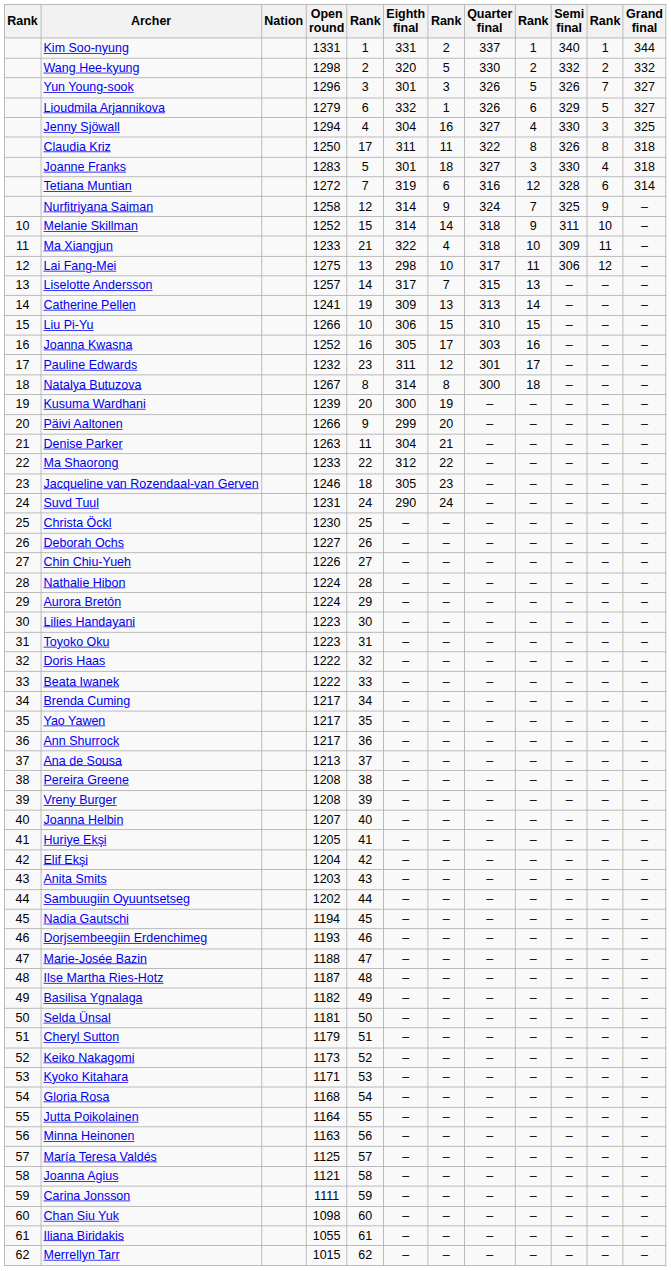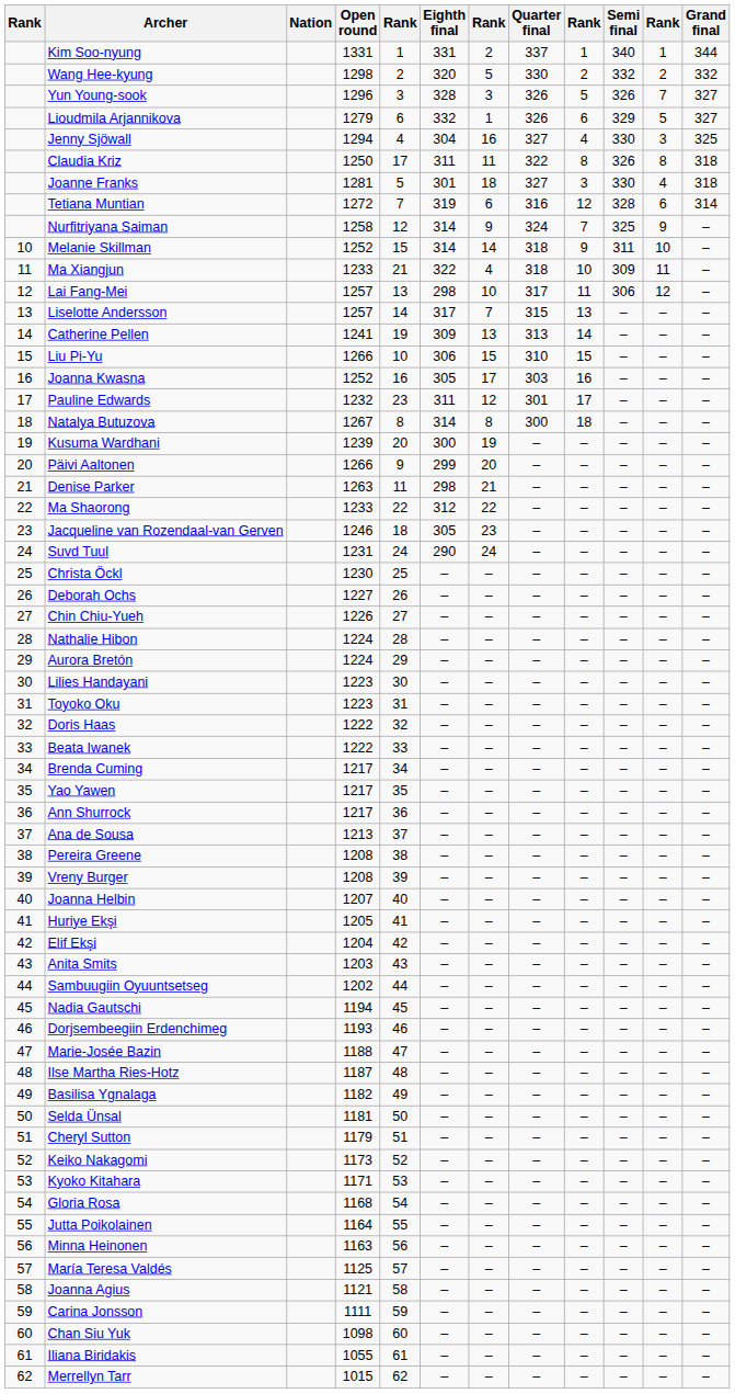 <table class="wikitable sortable" style="text-align:center;">
 <tr>
 <th>Rank</th>
 <th>Archer</th>
 <th>Nation</th>
 <th>Open <br>round</th>
 <th>Rank</th>
 <th>Eighth<br>final</th>
 <th>Rank</th>
 <th>Quarter <br>final</th>
 <th>Rank</th>
 <th>Semi <br>final</th>
 <th>Rank</th>
 <th>Grand<br>final</th>
 </tr>
 <tr>
 <td></td>
 <td align=left><a href='#'>Kim Soo-nyung</a></td>
 <td align=left></td>
 <td>1331</td>
 <td>1</td>
 <td>331</td>
 <td>2</td>
 <td>337</td>
 <td>1</td>
 <td>340</td>
 <td>1</td>
 <td>344</td>
 </tr>
 <tr>
 <td></td>
 <td align=left><a href='#'>Wang Hee-kyung</a></td>
 <td align=left></td>
 <td>1298</td>
 <td>2</td>
 <td>320</td>
 <td>5</td>
 <td>330</td>
 <td>2</td>
 <td>332</td>
 <td>2</td>
 <td>332</td>
 </tr>
 <tr>
 <td></td>
 <td align=left><a href='#'>Yun Young-sook</a></td>
 <td align=left></td>
 <td>1296</td>
 <td>3</td>
-<td>301</td>
+<td>328</td>
 <td>3</td>
 <td>326</td>
 <td>5</td>
 <td>326</td>
 <td>7</td>
 <td>327</td>
 </tr>
 <tr>
 <td></td>
 <td align=left><a href='#'>Lioudmila Arjannikova</a></td>
 <td align=left></td>
 <td>1279</td>
 <td>6</td>
 <td>332</td>
 <td>1</td>
 <td>326</td>
 <td>6</td>
 <td>329</td>
 <td>5</td>
 <td>327</td>
 </tr>
 <tr>
 <td></td>
 <td align=left><a href='#'>Jenny Sjöwall</a></td>
 <td align=left></td>
 <td>1294</td>
 <td>4</td>
 <td>304</td>
 <td>16</td>
 <td>327</td>
 <td>4</td>
 <td>330</td>
 <td>3</td>
 <td>325</td>
 </tr>
 <tr>
 <td></td>
 <td align=left><a href='#'>Claudia Kriz</a></td>
 <td align=left></td>
 <td>1250</td>
 <td>17</td>
 <td>311</td>
 <td>11</td>
 <td>322</td>
 <td>8</td>
 <td>326</td>
 <td>8</td>
 <td>318</td>
 </tr>
 <tr>
 <td></td>
 <td align=left><a href='#'>Joanne Franks</a></td>
 <td align=left></td>
-<td>1283</td>
+<td>1281</td>
 <td>5</td>
 <td>301</td>
 <td>18</td>
 <td>327</td>
 <td>3</td>
 <td>330</td>
 <td>4</td>
 <td>318</td>
 </tr>
 <tr>
 <td></td>
 <td align=left><a href='#'>Tetiana Muntian</a></td>
 <td align=left></td>
 <td>1272</td>
 <td>7</td>
 <td>319</td>
 <td>6</td>
 <td>316</td>
 <td>12</td>
 <td>328</td>
 <td>6</td>
 <td>314</td>
 </tr>
 <tr>
 <td></td>
 <td align=left><a href='#'>Nurfitriyana Saiman</a></td>
 <td align=left></td>
 <td>1258</td>
 <td>12</td>
 <td>314</td>
 <td>9</td>
 <td>324</td>
 <td>7</td>
 <td>325</td>
 <td>9</td>
 <td>–</td>
 </tr>
 <tr>
 <td>10</td>
 <td align=left><a href='#'>Melanie Skillman</a></td>
 <td align=left></td>
 <td>1252</td>
 <td>15</td>
 <td>314</td>
 <td>14</td>
 <td>318</td>
 <td>9</td>
 <td>311</td>
 <td>10</td>
 <td>–</td>
 </tr>
 <tr>
 <td>11</td>
 <td align=left><a href='#'>Ma Xiangjun</a></td>
 <td align=left></td>
 <td>1233</td>
 <td>21</td>
 <td>322</td>
 <td>4</td>
 <td>318</td>
 <td>10</td>
 <td>309</td>
 <td>11</td>
 <td>–</td>
 </tr>
 <tr>
 <td>12</td>
 <td align=left><a href='#'>Lai Fang-Mei</a></td>
 <td align=left></td>
-<td>1275</td>
+<td>1257</td>
 <td>13</td>
 <td>298</td>
 <td>10</td>
 <td>317</td>
 <td>11</td>
 <td>306</td>
 <td>12</td>
 <td>–</td>
 </tr>
 <tr>
 <td>13</td>
 <td align=left><a href='#'>Liselotte Andersson</a></td>
 <td align=left></td>
 <td>1257</td>
 <td>14</td>
 <td>317</td>
 <td>7</td>
 <td>315</td>
 <td>13</td>
 <td>–</td>
 <td>–</td>
 <td>–</td>
 </tr>
 <tr>
 <td>14</td>
 <td align=left><a href='#'>Catherine Pellen</a></td>
 <td align=left></td>
 <td>1241</td>
 <td>19</td>
 <td>309</td>
 <td>13</td>
 <td>313</td>
 <td>14</td>
 <td>–</td>
 <td>–</td>
 <td>–</td>
 </tr>
 <tr>
 <td>15</td>
 <td align=left><a href='#'>Liu Pi-Yu</a></td>
 <td align=left></td>
 <td>1266</td>
 <td>10</td>
 <td>306</td>
 <td>15</td>
 <td>310</td>
 <td>15</td>
 <td>–</td>
 <td>–</td>
 <td>–</td>
 </tr>
 <tr>
 <td>16</td>
 <td align=left><a href='#'>Joanna Kwasna</a></td>
 <td align=left></td>
 <td>1252</td>
 <td>16</td>
 <td>305</td>
 <td>17</td>
 <td>303</td>
 <td>16</td>
 <td>–</td>
 <td>–</td>
 <td>–</td>
 </tr>
 <tr>
 <td>17</td>
 <td align=left><a href='#'>Pauline Edwards</a></td>
 <td align=left></td>
 <td>1232</td>
 <td>23</td>
 <td>311</td>
 <td>12</td>
 <td>301</td>
 <td>17</td>
 <td>–</td>
 <td>–</td>
 <td>–</td>
 </tr>
 <tr>
 <td>18</td>
 <td align=left><a href='#'>Natalya Butuzova</a></td>
 <td align=left></td>
 <td>1267</td>
 <td>8</td>
 <td>314</td>
 <td>8</td>
 <td>300</td>
 <td>18</td>
 <td>–</td>
 <td>–</td>
 <td>–</td>
 </tr>
 <tr>
 <td>19</td>
 <td align=left><a href='#'>Kusuma Wardhani</a></td>
 <td align=left></td>
 <td>1239</td>
 <td>20</td>
 <td>300</td>
 <td>19</td>
 <td>–</td>
 <td>–</td>
 <td>–</td>
 <td>–</td>
 <td>–</td>
 </tr>
 <tr>
 <td>20</td>
 <td align=left><a href='#'>Päivi Aaltonen</a></td>
 <td align=left></td>
 <td>1266</td>
 <td>9</td>
 <td>299</td>
 <td>20</td>
 <td>–</td>
 <td>–</td>
 <td>–</td>
 <td>–</td>
 <td>–</td>
 </tr>
 <tr>
 <td>21</td>
 <td align=left><a href='#'>Denise Parker</a></td>
 <td align=left></td>
 <td>1263</td>
 <td>11</td>
-<td>304</td>
+<td>298</td>
 <td>21</td>
 <td>–</td>
 <td>–</td>
 <td>–</td>
 <td>–</td>
 <td>–</td>
 </tr>
 <tr>
 <td>22</td>
 <td align=left><a href='#'>Ma Shaorong</a></td>
 <td align=left></td>
 <td>1233</td>
 <td>22</td>
 <td>312</td>
 <td>22</td>
 <td>–</td>
 <td>–</td>
 <td>–</td>
 <td>–</td>
 <td>–</td>
 </tr>
 <tr>
 <td>23</td>
 <td align=left><a href='#'>Jacqueline van Rozendaal-van Gerven</a></td>
 <td align=left></td>
 <td>1246</td>
 <td>18</td>
 <td>305</td>
 <td>23</td>
 <td>–</td>
 <td>–</td>
 <td>–</td>
 <td>–</td>
 <td>–</td>
 </tr>
 <tr>
 <td>24</td>
 <td align=left><a href='#'>Suvd Tuul</a></td>
 <td align=left></td>
 <td>1231</td>
 <td>24</td>
 <td>290</td>
 <td>24</td>
 <td>–</td>
 <td>–</td>
 <td>–</td>
 <td>–</td>
 <td>–</td>
 </tr>
 <tr>
 <td>25</td>
 <td align=left><a href='#'>Christa Öckl</a></td>
 <td align=left></td>
 <td>1230</td>
 <td>25</td>
 <td>–</td>
 <td>–</td>
 <td>–</td>
 <td>–</td>
 <td>–</td>
 <td>–</td>
 <td>–</td>
 </tr>
 <tr>
 <td>26</td>
 <td align=left><a href='#'>Deborah Ochs</a></td>
 <td align=left></td>
 <td>1227</td>
 <td>26</td>
 <td>–</td>
 <td>–</td>
 <td>–</td>
 <td>–</td>
 <td>–</td>
 <td>–</td>
 <td>–</td>
 </tr>
 <tr>
 <td>27</td>
 <td align=left><a href='#'>Chin Chiu-Yueh</a></td>
 <td align=left></td>
 <td>1226</td>
 <td>27</td>
 <td>–</td>
 <td>–</td>
 <td>–</td>
 <td>–</td>
 <td>–</td>
 <td>–</td>
 <td>–</td>
 </tr>
 <tr>
 <td>28</td>
 <td align=left><a href='#'>Nathalie Hibon</a></td>
 <td align=left></td>
 <td>1224</td>
 <td>28</td>
 <td>–</td>
 <td>–</td>
 <td>–</td>
 <td>–</td>
 <td>–</td>
 <td>–</td>
 <td>–</td>
 </tr>
 <tr>
 <td>29</td>
 <td align=left><a href='#'>Aurora Bretón</a></td>
 <td align=left></td>
 <td>1224</td>
 <td>29</td>
 <td>–</td>
 <td>–</td>
 <td>–</td>
 <td>–</td>
 <td>–</td>
 <td>–</td>
 <td>–</td>
 </tr>
 <tr>
 <td>30</td>
 <td align=left><a href='#'>Lilies Handayani</a></td>
 <td align=left></td>
 <td>1223</td>
 <td>30</td>
 <td>–</td>
 <td>–</td>
 <td>–</td>
 <td>–</td>
 <td>–</td>
 <td>–</td>
 <td>–</td>
 </tr>
 <tr>
 <td>31</td>
 <td align=left><a href='#'>Toyoko Oku</a></td>
 <td align=left></td>
 <td>1223</td>
 <td>31</td>
 <td>–</td>
 <td>–</td>
 <td>–</td>
 <td>–</td>
 <td>–</td>
 <td>–</td>
 <td>–</td>
 </tr>
 <tr>
 <td>32</td>
 <td align=left><a href='#'>Doris Haas</a></td>
 <td align=left></td>
 <td>1222</td>
 <td>32</td>
 <td>–</td>
 <td>–</td>
 <td>–</td>
 <td>–</td>
 <td>–</td>
 <td>–</td>
 <td>–</td>
 </tr>
 <tr>
 <td>33</td>
 <td align=left><a href='#'>Beata Iwanek</a></td>
 <td align=left></td>
 <td>1222</td>
 <td>33</td>
 <td>–</td>
 <td>–</td>
 <td>–</td>
 <td>–</td>
 <td>–</td>
 <td>–</td>
 <td>–</td>
 </tr>
 <tr>
 <td>34</td>
 <td align=left><a href='#'>Brenda Cuming</a></td>
 <td align=left></td>
 <td>1217</td>
 <td>34</td>
 <td>–</td>
 <td>–</td>
 <td>–</td>
 <td>–</td>
 <td>–</td>
 <td>–</td>
 <td>–</td>
 </tr>
 <tr>
 <td>35</td>
 <td align=left><a href='#'>Yao Yawen</a></td>
 <td align=left></td>
 <td>1217</td>
 <td>35</td>
 <td>–</td>
 <td>–</td>
 <td>–</td>
 <td>–</td>
 <td>–</td>
 <td>–</td>
 <td>–</td>
 </tr>
 <tr>
 <td>36</td>
 <td align=left><a href='#'>Ann Shurrock</a></td>
 <td align=left></td>
 <td>1217</td>
 <td>36</td>
 <td>–</td>
 <td>–</td>
 <td>–</td>
 <td>–</td>
 <td>–</td>
 <td>–</td>
 <td>–</td>
 </tr>
 <tr>
 <td>37</td>
 <td align=left><a href='#'>Ana de Sousa</a></td>
 <td align=left></td>
 <td>1213</td>
 <td>37</td>
 <td>–</td>
 <td>–</td>
 <td>–</td>
 <td>–</td>
 <td>–</td>
 <td>–</td>
 <td>–</td>
 </tr>
 <tr>
 <td>38</td>
 <td align=left><a href='#'>Pereira Greene</a></td>
 <td align=left></td>
 <td>1208</td>
 <td>38</td>
 <td>–</td>
 <td>–</td>
 <td>–</td>
 <td>–</td>
 <td>–</td>
 <td>–</td>
 <td>–</td>
 </tr>
 <tr>
 <td>39</td>
 <td align=left><a href='#'>Vreny Burger</a></td>
 <td align=left></td>
 <td>1208</td>
 <td>39</td>
 <td>–</td>
 <td>–</td>
 <td>–</td>
 <td>–</td>
 <td>–</td>
 <td>–</td>
 <td>–</td>
 </tr>
 <tr>
 <td>40</td>
 <td align=left><a href='#'>Joanna Helbin</a></td>
 <td align=left></td>
 <td>1207</td>
 <td>40</td>
 <td>–</td>
 <td>–</td>
 <td>–</td>
 <td>–</td>
 <td>–</td>
 <td>–</td>
 <td>–</td>
 </tr>
 <tr>
 <td>41</td>
 <td align=left><a href='#'>Huriye Ekşi</a></td>
 <td align=left></td>
 <td>1205</td>
 <td>41</td>
 <td>–</td>
 <td>–</td>
 <td>–</td>
 <td>–</td>
 <td>–</td>
 <td>–</td>
 <td>–</td>
 </tr>
 <tr>
 <td>42</td>
 <td align=left><a href='#'>Elif Ekşi</a></td>
 <td align=left></td>
 <td>1204</td>
 <td>42</td>
 <td>–</td>
 <td>–</td>
 <td>–</td>
 <td>–</td>
 <td>–</td>
 <td>–</td>
 <td>–</td>
 </tr>
 <tr>
 <td>43</td>
 <td align=left><a href='#'>Anita Smits</a></td>
 <td align=left></td>
 <td>1203</td>
 <td>43</td>
 <td>–</td>
 <td>–</td>
 <td>–</td>
 <td>–</td>
 <td>–</td>
 <td>–</td>
 <td>–</td>
 </tr>
 <tr>
 <td>44</td>
 <td align=left><a href='#'>Sambuugiin Oyuuntsetseg</a></td>
 <td align=left></td>
 <td>1202</td>
 <td>44</td>
 <td>–</td>
 <td>–</td>
 <td>–</td>
 <td>–</td>
 <td>–</td>
 <td>–</td>
 <td>–</td>
 </tr>
 <tr>
 <td>45</td>
 <td align=left><a href='#'>Nadia Gautschi</a></td>
 <td align=left></td>
 <td>1194</td>
 <td>45</td>
 <td>–</td>
 <td>–</td>
 <td>–</td>
 <td>–</td>
 <td>–</td>
 <td>–</td>
 <td>–</td>
 </tr>
 <tr>
 <td>46</td>
 <td align=left><a href='#'>Dorjsembeegiin Erdenchimeg</a></td>
 <td align=left></td>
 <td>1193</td>
 <td>46</td>
 <td>–</td>
 <td>–</td>
 <td>–</td>
 <td>–</td>
 <td>–</td>
 <td>–</td>
 <td>–</td>
 </tr>
 <tr>
 <td>47</td>
 <td align=left><a href='#'>Marie-Josée Bazin</a></td>
 <td align=left></td>
 <td>1188</td>
 <td>47</td>
 <td>–</td>
 <td>–</td>
 <td>–</td>
 <td>–</td>
 <td>–</td>
 <td>–</td>
 <td>–</td>
 </tr>
 <tr>
 <td>48</td>
 <td align=left><a href='#'>Ilse Martha Ries-Hotz</a></td>
 <td align=left></td>
 <td>1187</td>
 <td>48</td>
 <td>–</td>
 <td>–</td>
 <td>–</td>
 <td>–</td>
 <td>–</td>
 <td>–</td>
 <td>–</td>
 </tr>
 <tr>
 <td>49</td>
 <td align=left><a href='#'>Basilisa Ygnalaga</a></td>
 <td align=left></td>
 <td>1182</td>
 <td>49</td>
 <td>–</td>
 <td>–</td>
 <td>–</td>
 <td>–</td>
 <td>–</td>
 <td>–</td>
 <td>–</td>
 </tr>
 <tr>
 <td>50</td>
 <td align=left><a href='#'>Selda Ünsal</a></td>
 <td align=left></td>
 <td>1181</td>
 <td>50</td>
 <td>–</td>
 <td>–</td>
 <td>–</td>
 <td>–</td>
 <td>–</td>
 <td>–</td>
 <td>–</td>
 </tr>
 <tr>
 <td>51</td>
 <td align=left><a href='#'>Cheryl Sutton</a></td>
 <td align=left></td>
 <td>1179</td>
 <td>51</td>
 <td>–</td>
 <td>–</td>
 <td>–</td>
 <td>–</td>
 <td>–</td>
 <td>–</td>
 <td>–</td>
 </tr>
 <tr>
 <td>52</td>
 <td align=left><a href='#'>Keiko Nakagomi</a></td>
 <td align=left></td>
 <td>1173</td>
 <td>52</td>
 <td>–</td>
 <td>–</td>
 <td>–</td>
 <td>–</td>
 <td>–</td>
 <td>–</td>
 <td>–</td>
 </tr>
 <tr>
 <td>53</td>
 <td align=left><a href='#'>Kyoko Kitahara</a></td>
 <td align=left></td>
 <td>1171</td>
 <td>53</td>
 <td>–</td>
 <td>–</td>
 <td>–</td>
 <td>–</td>
 <td>–</td>
 <td>–</td>
 <td>–</td>
 </tr>
 <tr>
 <td>54</td>
 <td align=left><a href='#'>Gloria Rosa</a></td>
 <td align=left></td>
 <td>1168</td>
 <td>54</td>
 <td>–</td>
 <td>–</td>
 <td>–</td>
 <td>–</td>
 <td>–</td>
 <td>–</td>
 <td>–</td>
 </tr>
 <tr>
 <td>55</td>
 <td align=left><a href='#'>Jutta Poikolainen</a></td>
 <td align=left></td>
 <td>1164</td>
 <td>55</td>
 <td>–</td>
 <td>–</td>
 <td>–</td>
 <td>–</td>
 <td>–</td>
 <td>–</td>
 <td>–</td>
 </tr>
 <tr>
 <td>56</td>
 <td align=left><a href='#'>Minna Heinonen</a></td>
 <td align=left></td>
 <td>1163</td>
 <td>56</td>
 <td>–</td>
 <td>–</td>
 <td>–</td>
 <td>–</td>
 <td>–</td>
 <td>–</td>
 <td>–</td>
 </tr>
 <tr>
 <td>57</td>
 <td align=left><a href='#'>María Teresa Valdés</a></td>
 <td align=left></td>
 <td>1125</td>
 <td>57</td>
 <td>–</td>
 <td>–</td>
 <td>–</td>
 <td>–</td>
 <td>–</td>
 <td>–</td>
 <td>–</td>
 </tr>
 <tr>
 <td>58</td>
 <td align=left><a href='#'>Joanna Agius</a></td>
 <td align=left></td>
 <td>1121</td>
 <td>58</td>
 <td>–</td>
 <td>–</td>
 <td>–</td>
 <td>–</td>
 <td>–</td>
 <td>–</td>
 <td>–</td>
 </tr>
 <tr>
 <td>59</td>
 <td align=left><a href='#'>Carina Jonsson</a></td>
 <td align=left></td>
 <td>1111</td>
 <td>59</td>
 <td>–</td>
 <td>–</td>
 <td>–</td>
 <td>–</td>
 <td>–</td>
 <td>–</td>
 <td>–</td>
 </tr>
 <tr>
 <td>60</td>
 <td align=left><a href='#'>Chan Siu Yuk</a></td>
 <td align=left></td>
 <td>1098</td>
 <td>60</td>
 <td>–</td>
 <td>–</td>
 <td>–</td>
 <td>–</td>
 <td>–</td>
 <td>–</td>
 <td>–</td>
 </tr>
 <tr>
 <td>61</td>
 <td align=left><a href='#'>Iliana Biridakis</a></td>
 <td align=left></td>
 <td>1055</td>
 <td>61</td>
 <td>–</td>
 <td>–</td>
 <td>–</td>
 <td>–</td>
 <td>–</td>
 <td>–</td>
 <td>–</td>
 </tr>
 <tr>
 <td>62</td>
 <td align=left><a href='#'>Merrellyn Tarr</a></td>
 <td align=left></td>
 <td>1015</td>
 <td>62</td>
 <td>–</td>
 <td>–</td>
 <td>–</td>
 <td>–</td>
 <td>–</td>
 <td>–</td>
 <td>–</td>
 </tr>
 </table>
